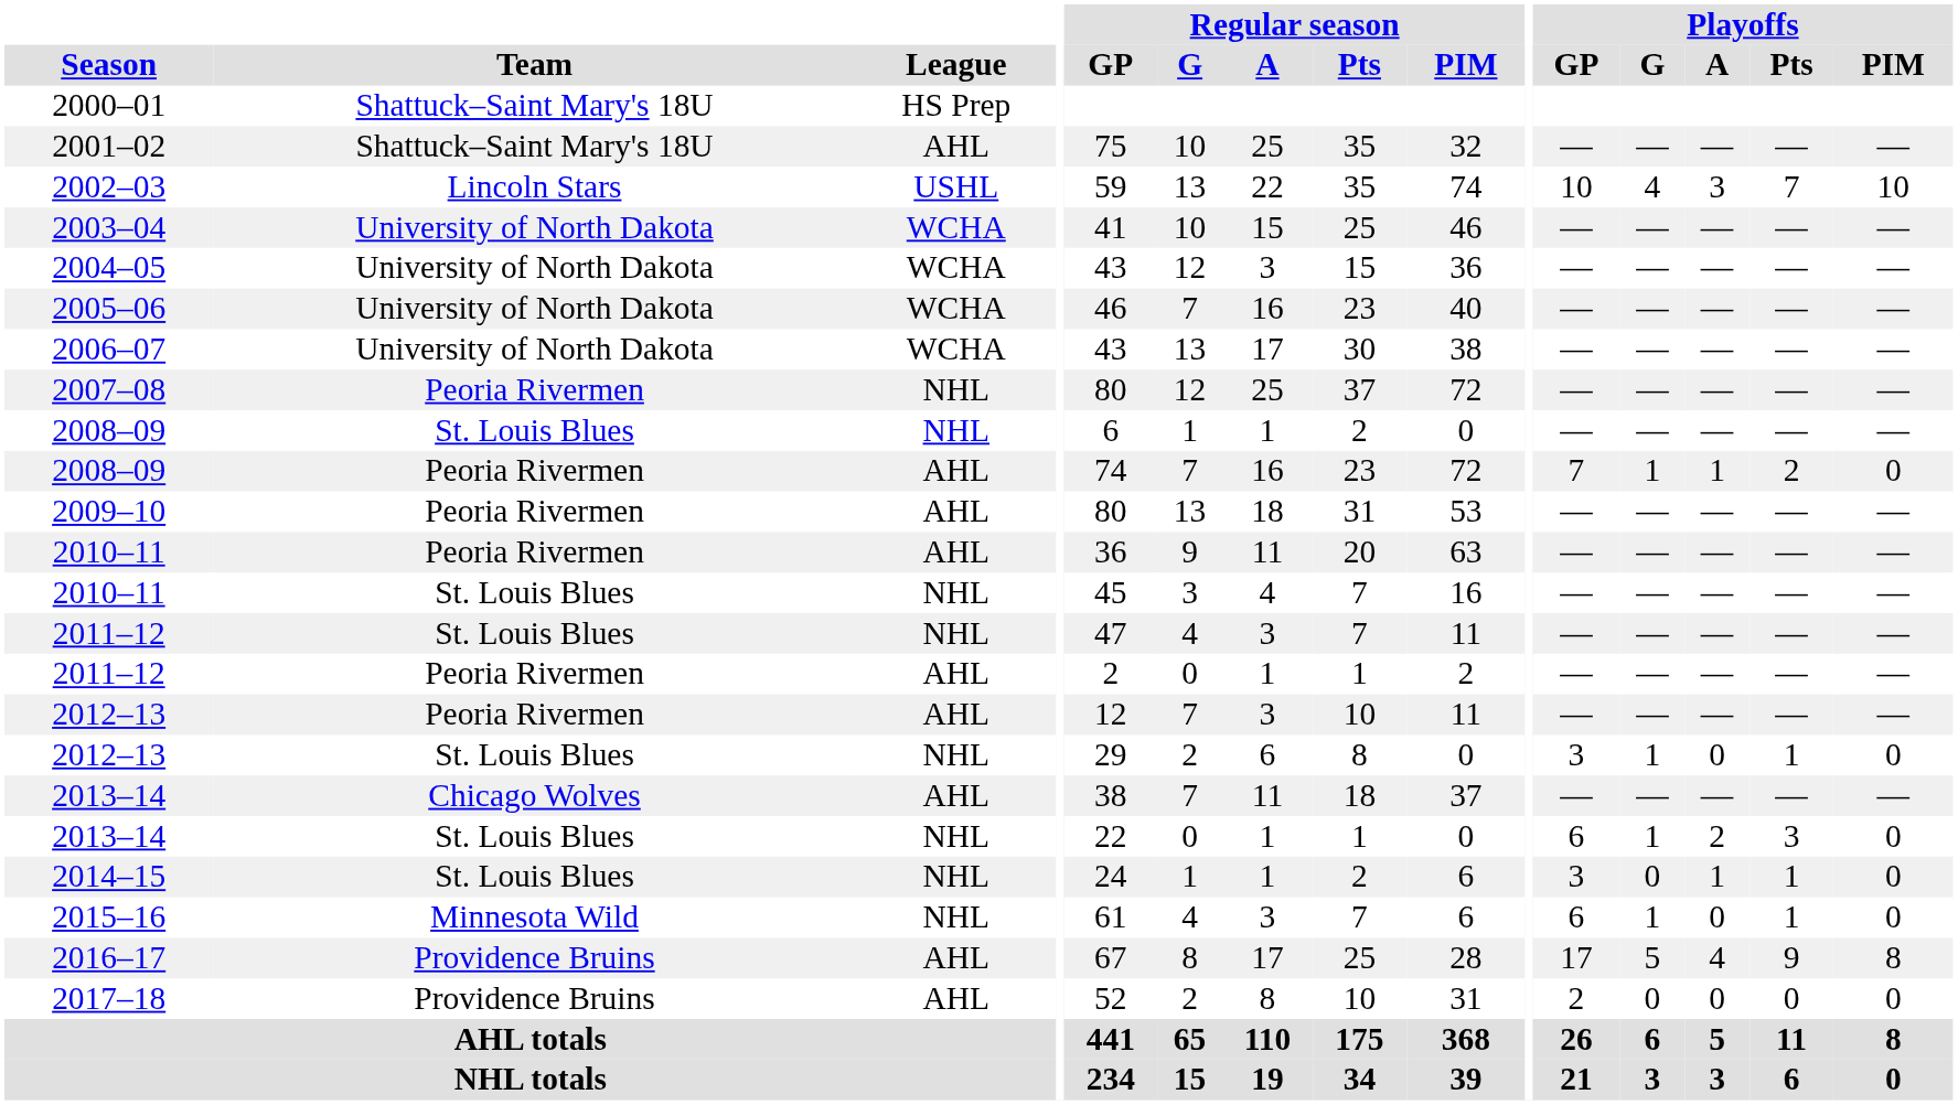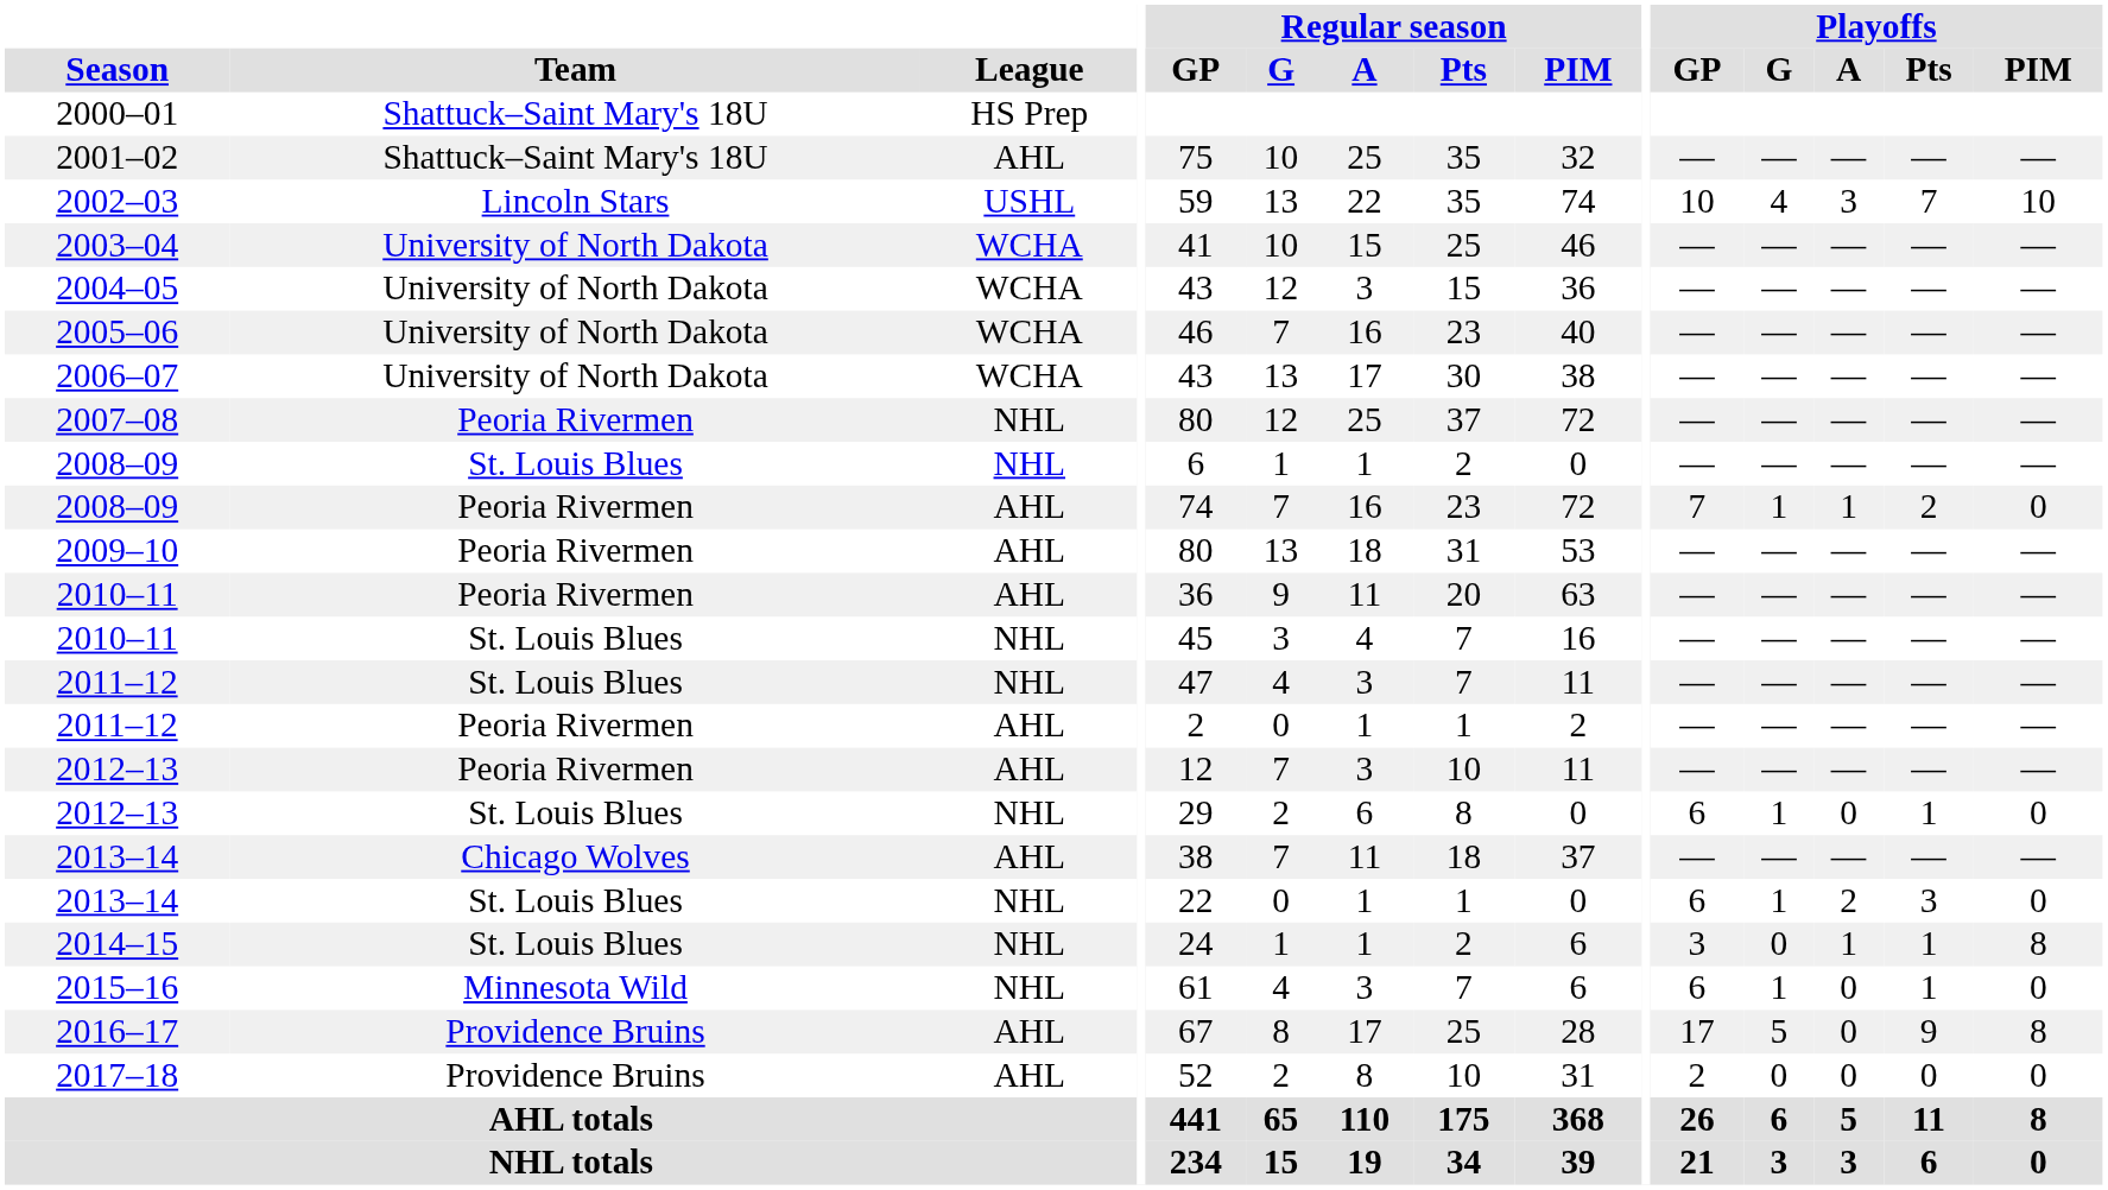 <table border="0" cellpadding="1" cellspacing="0" style="text-align:center; width:60em">
 <tr bgcolor="#e0e0e0">
 <th colspan="3"  bgcolor="#ffffff"></th>
 <th rowspan="100" bgcolor="#ffffff"></th>
 <th colspan="5"><a href='#'>Regular season</a></th>
 <th rowspan="100" bgcolor="#ffffff"></th>
 <th colspan="5"><a href='#'>Playoffs</a></th>
 </tr>
 <tr bgcolor="#e0e0e0">
 <th><a href='#'>Season</a></th>
 <th>Team</th>
 <th>League</th>
 <th>GP</th>
 <th><a href='#'>G</a></th>
 <th><a href='#'>A</a></th>
 <th><a href='#'>Pts</a></th>
 <th><a href='#'>PIM</a></th>
 <th>GP</th>
 <th>G</th>
 <th>A</th>
 <th>Pts</th>
 <th>PIM</th>
 </tr>
 <tr>
 <td>2000–01</td>
 <td><a href='#'>Shattuck–Saint Mary's</a> 18U</td>
 <td>HS Prep</td>
 </tr>
 <tr bgcolor="#f0f0f0">
 <td>2001–02</td>
 <td>Shattuck–Saint Mary's 18U</td>
 <td>AHL</td>
 <td>75</td>
 <td>10</td>
 <td>25</td>
 <td>35</td>
 <td>32</td>
 <td>—</td>
 <td>—</td>
 <td>—</td>
 <td>—</td>
 <td>—</td>
 </tr>
 <tr>
 <td><a href='#'>2002–03</a></td>
 <td><a href='#'>Lincoln Stars</a></td>
 <td><a href='#'>USHL</a></td>
 <td>59</td>
 <td>13</td>
 <td>22</td>
 <td>35</td>
 <td>74</td>
 <td>10</td>
 <td>4</td>
 <td>3</td>
 <td>7</td>
 <td>10</td>
 </tr>
 <tr bgcolor="#f0f0f0">
 <td><a href='#'>2003–04</a></td>
 <td><a href='#'>University of North Dakota</a></td>
 <td><a href='#'>WCHA</a></td>
 <td>41</td>
 <td>10</td>
 <td>15</td>
 <td>25</td>
 <td>46</td>
 <td>—</td>
 <td>—</td>
 <td>—</td>
 <td>—</td>
 <td>—</td>
 </tr>
 <tr>
 <td><a href='#'>2004–05</a></td>
 <td>University of North Dakota</td>
 <td>WCHA</td>
 <td>43</td>
 <td>12</td>
 <td>3</td>
 <td>15</td>
 <td>36</td>
 <td>—</td>
 <td>—</td>
 <td>—</td>
 <td>—</td>
 <td>—</td>
 </tr>
 <tr bgcolor="#f0f0f0">
 <td><a href='#'>2005–06</a></td>
 <td>University of North Dakota</td>
 <td>WCHA</td>
 <td>46</td>
 <td>7</td>
 <td>16</td>
 <td>23</td>
 <td>40</td>
 <td>—</td>
 <td>—</td>
 <td>—</td>
 <td>—</td>
 <td>—</td>
 </tr>
 <tr>
 <td><a href='#'>2006–07</a></td>
 <td>University of North Dakota</td>
 <td>WCHA</td>
 <td>43</td>
 <td>13</td>
 <td>17</td>
 <td>30</td>
 <td>38</td>
 <td>—</td>
 <td>—</td>
 <td>—</td>
 <td>—</td>
 <td>—</td>
 </tr>
 <tr bgcolor="#f0f0f0">
 <td><a href='#'>2007–08</a></td>
 <td><a href='#'>Peoria Rivermen</a></td>
 <td>NHL</td>
 <td>80</td>
 <td>12</td>
 <td>25</td>
 <td>37</td>
 <td>72</td>
 <td>—</td>
 <td>—</td>
 <td>—</td>
 <td>—</td>
 <td>—</td>
 </tr>
 <tr>
 <td><a href='#'>2008–09</a></td>
 <td><a href='#'>St. Louis Blues</a></td>
 <td><a href='#'>NHL</a></td>
 <td>6</td>
 <td>1</td>
 <td>1</td>
 <td>2</td>
 <td>0</td>
 <td>—</td>
 <td>—</td>
 <td>—</td>
 <td>—</td>
 <td>—</td>
 </tr>
 <tr bgcolor="#f0f0f0">
 <td><a href='#'>2008–09</a></td>
 <td>Peoria Rivermen</td>
 <td>AHL</td>
 <td>74</td>
 <td>7</td>
 <td>16</td>
 <td>23</td>
 <td>72</td>
 <td>7</td>
 <td>1</td>
 <td>1</td>
 <td>2</td>
 <td>0</td>
 </tr>
 <tr>
 <td><a href='#'>2009–10</a></td>
 <td>Peoria Rivermen</td>
 <td>AHL</td>
 <td>80</td>
 <td>13</td>
 <td>18</td>
 <td>31</td>
 <td>53</td>
 <td>—</td>
 <td>—</td>
 <td>—</td>
 <td>—</td>
 <td>—</td>
 </tr>
 <tr bgcolor="#f0f0f0">
 <td><a href='#'>2010–11</a></td>
 <td>Peoria Rivermen</td>
 <td>AHL</td>
 <td>36</td>
 <td>9</td>
 <td>11</td>
 <td>20</td>
 <td>63</td>
 <td>—</td>
 <td>—</td>
 <td>—</td>
 <td>—</td>
 <td>—</td>
 </tr>
 <tr>
 <td><a href='#'>2010–11</a></td>
 <td>St. Louis Blues</td>
 <td>NHL</td>
 <td>45</td>
 <td>3</td>
 <td>4</td>
 <td>7</td>
 <td>16</td>
 <td>—</td>
 <td>—</td>
 <td>—</td>
 <td>—</td>
 <td>—</td>
 </tr>
 <tr bgcolor="#f0f0f0">
 <td><a href='#'>2011–12</a></td>
 <td>St. Louis Blues</td>
 <td>NHL</td>
 <td>47</td>
 <td>4</td>
 <td>3</td>
 <td>7</td>
 <td>11</td>
 <td>—</td>
 <td>—</td>
 <td>—</td>
 <td>—</td>
 <td>—</td>
 </tr>
 <tr>
 <td><a href='#'>2011–12</a></td>
 <td>Peoria Rivermen</td>
 <td>AHL</td>
 <td>2</td>
 <td>0</td>
 <td>1</td>
 <td>1</td>
 <td>2</td>
 <td>—</td>
 <td>—</td>
 <td>—</td>
 <td>—</td>
 <td>—</td>
 </tr>
 <tr bgcolor="#f0f0f0">
 <td><a href='#'>2012–13</a></td>
 <td>Peoria Rivermen</td>
 <td>AHL</td>
 <td>12</td>
 <td>7</td>
 <td>3</td>
 <td>10</td>
 <td>11</td>
 <td>—</td>
 <td>—</td>
 <td>—</td>
 <td>—</td>
 <td>—</td>
 </tr>
 <tr>
 <td><a href='#'>2012–13</a></td>
 <td>St. Louis Blues</td>
 <td>NHL</td>
 <td>29</td>
 <td>2</td>
 <td>6</td>
 <td>8</td>
 <td>0</td>
-<td>3</td>
+<td>6</td>
 <td>1</td>
 <td>0</td>
 <td>1</td>
 <td>0</td>
 </tr>
 <tr bgcolor="#f0f0f0">
 <td><a href='#'>2013–14</a></td>
 <td><a href='#'>Chicago Wolves</a></td>
 <td>AHL</td>
 <td>38</td>
 <td>7</td>
 <td>11</td>
 <td>18</td>
 <td>37</td>
 <td>—</td>
 <td>—</td>
 <td>—</td>
 <td>—</td>
 <td>—</td>
 </tr>
 <tr>
 <td><a href='#'>2013–14</a></td>
 <td>St. Louis Blues</td>
 <td>NHL</td>
 <td>22</td>
 <td>0</td>
 <td>1</td>
 <td>1</td>
 <td>0</td>
 <td>6</td>
 <td>1</td>
 <td>2</td>
 <td>3</td>
 <td>0</td>
 </tr>
 <tr bgcolor="#f0f0f0">
 <td><a href='#'>2014–15</a></td>
 <td>St. Louis Blues</td>
 <td>NHL</td>
 <td>24</td>
 <td>1</td>
 <td>1</td>
 <td>2</td>
 <td>6</td>
 <td>3</td>
 <td>0</td>
 <td>1</td>
 <td>1</td>
-<td>0</td>
+<td>8</td>
 </tr>
 <tr>
 <td><a href='#'>2015–16</a></td>
 <td><a href='#'>Minnesota Wild</a></td>
 <td>NHL</td>
 <td>61</td>
 <td>4</td>
 <td>3</td>
 <td>7</td>
 <td>6</td>
 <td>6</td>
 <td>1</td>
 <td>0</td>
 <td>1</td>
 <td>0</td>
 </tr>
 <tr bgcolor="#f0f0f0">
 <td><a href='#'>2016–17</a></td>
 <td><a href='#'>Providence Bruins</a></td>
 <td>AHL</td>
 <td>67</td>
 <td>8</td>
 <td>17</td>
 <td>25</td>
 <td>28</td>
 <td>17</td>
 <td>5</td>
-<td>4</td>
+<td>0</td>
 <td>9</td>
 <td>8</td>
 </tr>
 <tr>
 <td><a href='#'>2017–18</a></td>
 <td>Providence Bruins</td>
 <td>AHL</td>
 <td>52</td>
 <td>2</td>
 <td>8</td>
 <td>10</td>
 <td>31</td>
 <td>2</td>
 <td>0</td>
 <td>0</td>
 <td>0</td>
 <td>0</td>
 </tr>
 <tr bgcolor="#e0e0e0">
 <th colspan="3">AHL totals</th>
 <th>441</th>
 <th>65</th>
 <th>110</th>
 <th>175</th>
 <th>368</th>
 <th>26</th>
 <th>6</th>
 <th>5</th>
 <th>11</th>
 <th>8</th>
 </tr>
 <tr bgcolor="#e0e0e0">
 <th colspan="3">NHL totals</th>
 <th>234</th>
 <th>15</th>
 <th>19</th>
 <th>34</th>
 <th>39</th>
 <th>21</th>
 <th>3</th>
 <th>3</th>
 <th>6</th>
 <th>0</th>
 </tr>
 </table>
